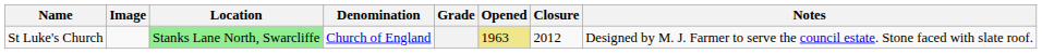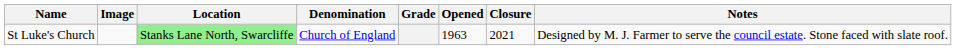 <table class="wikitable sortable">
 <tr>
 <th>Name</th>
 <th class="unsortable">Image</th>
 <th>Location</th>
 <th>Denomination</th>
 <th>Grade</th>
 <th>Opened</th>
 <th>Closure</th>
 <th class="unsortable">Notes</th>
 </tr>
 <tr>
 <td>St Luke's Church</td>
 <td></td>
 <td style="background: lightgreen;">Stanks Lane North, Swarcliffe</td>
 <td><a href='#'>Church of England</a></td>
 <th></th>
-<td style="background: khaki;">1963</td>
-<td>2012</td>
+<td>1963</td>
+<td>2021</td>
 <td>Designed by M. J. Farmer to serve the <a href='#'>council estate</a>. Stone faced with slate roof.</td>
 </tr>
 </table>
